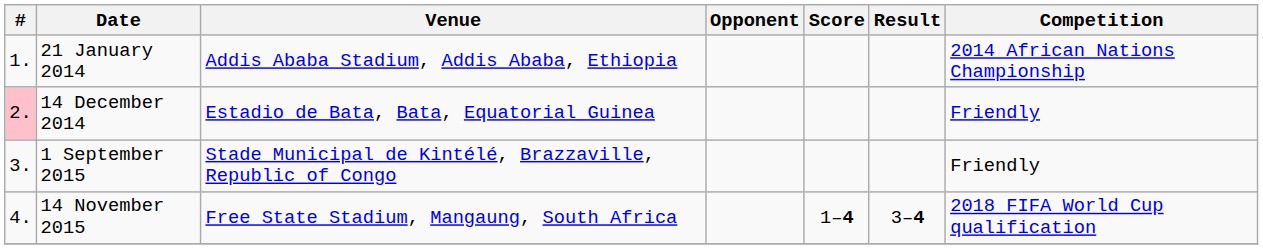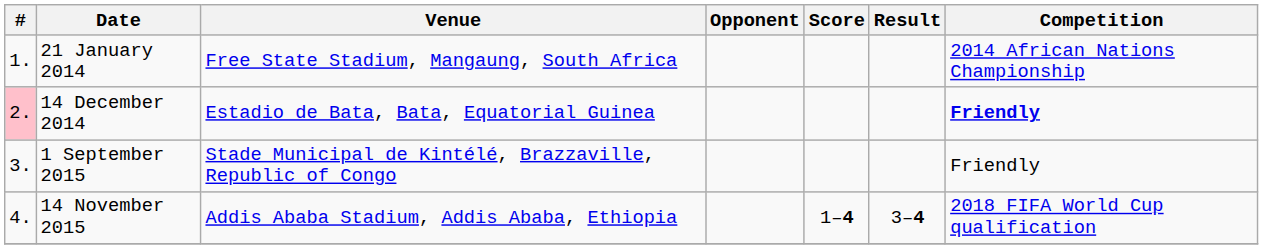 <table class="wikitable collapsible collapsed">
 <tr>
 <th>#</th>
 <th>Date</th>
 <th>Venue</th>
 <th>Opponent</th>
 <th>Score</th>
 <th>Result</th>
 <th>Competition</th>
 </tr>
 <tr>
 <td>1.</td>
 <td>21 January 2014</td>
-<td><a href='#'>Addis Ababa Stadium</a>, <a href='#'>Addis Ababa</a>, <a href='#'>Ethiopia</a></td>
+<td><a href='#'>Free State Stadium</a>, <a href='#'>Mangaung</a>, <a href='#'>South Africa</a></td>
 <td></td>
 <td></td>
 <td></td>
 <td><a href='#'>2014 African Nations Championship</a></td>
 </tr>
 <tr>
 <td style="background: pink;">2.</td>
 <td>14 December 2014</td>
 <td><a href='#'>Estadio de Bata</a>, <a href='#'>Bata</a>, <a href='#'>Equatorial Guinea</a></td>
 <td></td>
 <td></td>
 <td></td>
-<td><a href='#'>Friendly</a></td>
+<td><strong><a href='#'>Friendly</a></strong></td>
 </tr>
 <tr>
 <td>3.</td>
 <td>1 September 2015</td>
 <td><a href='#'>Stade Municipal de Kintélé</a>, <a href='#'>Brazzaville</a>, <a href='#'>Republic of Congo</a></td>
 <td></td>
 <td></td>
 <td></td>
 <td>Friendly</td>
 </tr>
 <tr>
 <td>4.</td>
 <td>14 November 2015</td>
-<td><a href='#'>Free State Stadium</a>, <a href='#'>Mangaung</a>, <a href='#'>South Africa</a></td>
+<td><a href='#'>Addis Ababa Stadium</a>, <a href='#'>Addis Ababa</a>, <a href='#'>Ethiopia</a></td>
 <td></td>
 <td style="text-align:center;">1–<strong>4</strong></td>
 <td style="text-align:center;">3–<strong>4</strong></td>
 <td><a href='#'>2018 FIFA World Cup qualification</a></td>
 </tr>
 <tr>
 </tr>
 </table>
